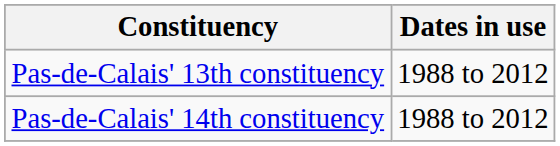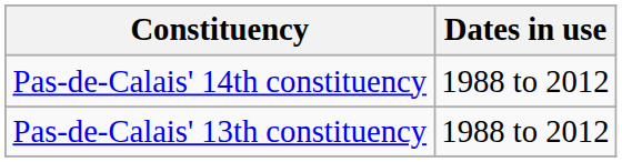 <table class="wikitable">
 <tr>
 <th>Constituency</th>
 <th>Dates in use</th>
 </tr>
 <tr>
+<td><a href='#'>Pas-de-Calais' 14th constituency</a></td>
+<td>1988 to 2012</td>
+</tr>
+<tr>
 <td><a href='#'>Pas-de-Calais' 13th constituency</a></td>
 <td>1988 to 2012</td>
 </tr>
-<tr>
-<td><a href='#'>Pas-de-Calais' 14th constituency</a></td>
-<td>1988 to 2012</td>
-</tr>
 </table>
